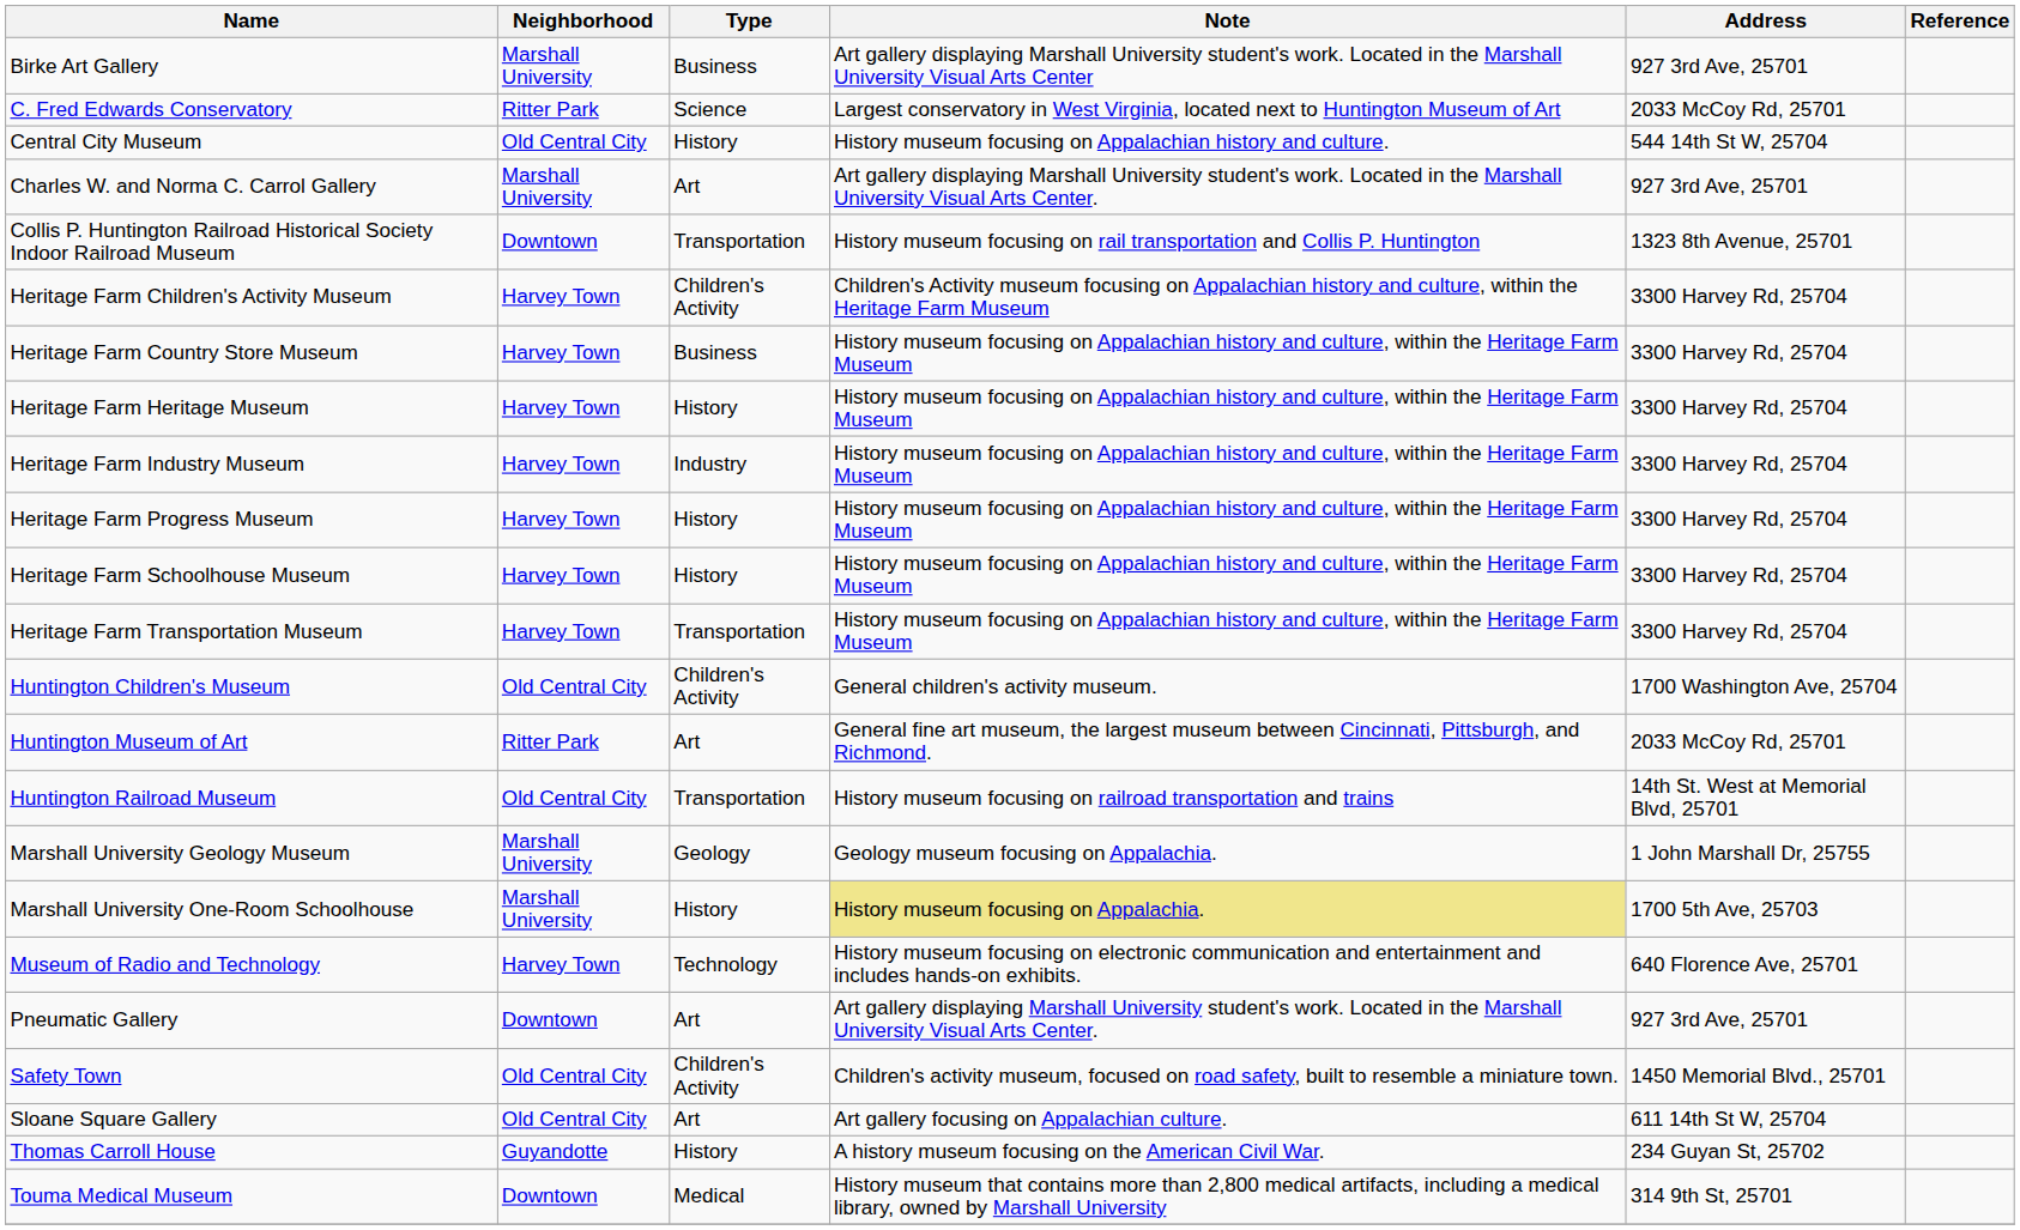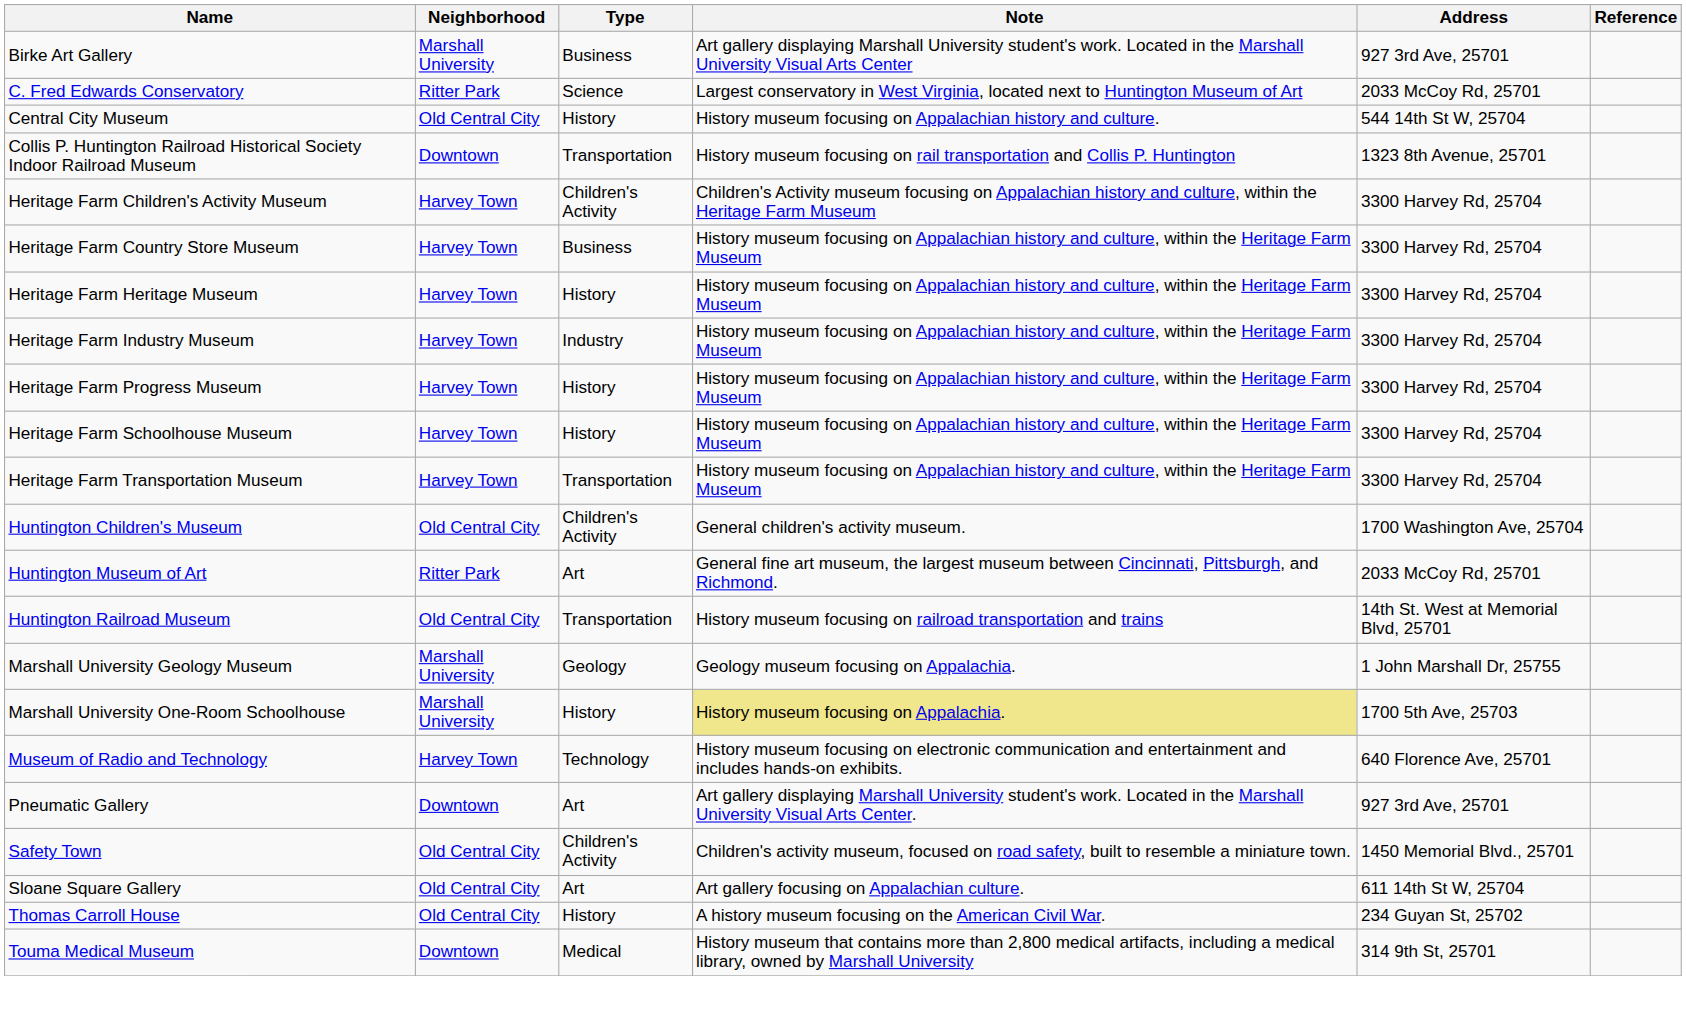 <table class="wikitable sortable">
 <tr>
 <th>Name</th>
 <th>Neighborhood</th>
 <th>Type</th>
 <th>Note</th>
 <th>Address</th>
 <th>Reference</th>
 </tr>
 <tr>
 <td>Birke Art Gallery</td>
 <td><a href='#'>Marshall University</a></td>
 <td>Business</td>
 <td>Art gallery displaying Marshall University student's work. Located in the <a href='#'>Marshall University Visual Arts Center</a></td>
 <td>927 3rd Ave, 25701</td>
 <td></td>
 </tr>
 <tr>
 <td><a href='#'>C. Fred Edwards Conservatory</a></td>
 <td><a href='#'>Ritter Park</a></td>
 <td>Science</td>
 <td>Largest conservatory in <a href='#'>West Virginia</a>, located next to <a href='#'>Huntington Museum of Art</a></td>
 <td>2033 McCoy Rd, 25701</td>
 <td></td>
 </tr>
 <tr>
 <td>Central City Museum</td>
 <td><a href='#'>Old Central City</a></td>
 <td>History</td>
 <td>History museum focusing on <a href='#'>Appalachian history and culture</a>.</td>
 <td>544 14th St W, 25704</td>
-<td></td>
-</tr>
-<tr>
-<td>Charles W. and Norma C. Carrol Gallery</td>
-<td><a href='#'>Marshall University</a></td>
-<td>Art</td>
-<td>Art gallery displaying Marshall University student's work. Located in the <a href='#'>Marshall University Visual Arts Center</a>.</td>
-<td>927 3rd Ave, 25701</td>
 <td></td>
 </tr>
 <tr>
 <td>Collis P. Huntington Railroad Historical Society Indoor Railroad Museum</td>
 <td><a href='#'>Downtown</a></td>
 <td>Transportation</td>
 <td>History museum focusing on <a href='#'>rail transportation</a> and <a href='#'>Collis P. Huntington</a></td>
 <td>1323 8th Avenue, 25701</td>
 <td></td>
 </tr>
 <tr>
 <td>Heritage Farm Children's Activity Museum</td>
 <td><a href='#'>Harvey Town</a></td>
 <td>Children's Activity</td>
 <td>Children's Activity museum focusing on <a href='#'>Appalachian history and culture</a>, within the <a href='#'>Heritage Farm Museum</a></td>
 <td>3300 Harvey Rd, 25704</td>
 <td></td>
 </tr>
 <tr>
 <td>Heritage Farm Country Store Museum</td>
 <td><a href='#'>Harvey Town</a></td>
 <td>Business</td>
 <td>History museum focusing on <a href='#'>Appalachian history and culture</a>, within the <a href='#'>Heritage Farm Museum</a></td>
 <td>3300 Harvey Rd, 25704</td>
 <td></td>
 </tr>
 <tr>
 <td>Heritage Farm Heritage Museum</td>
 <td><a href='#'>Harvey Town</a></td>
 <td>History</td>
 <td>History museum focusing on <a href='#'>Appalachian history and culture</a>, within the <a href='#'>Heritage Farm Museum</a></td>
 <td>3300 Harvey Rd, 25704</td>
 <td></td>
 </tr>
 <tr>
 <td>Heritage Farm Industry Museum</td>
 <td><a href='#'>Harvey Town</a></td>
 <td>Industry</td>
 <td>History museum focusing on <a href='#'>Appalachian history and culture</a>, within the <a href='#'>Heritage Farm Museum</a></td>
 <td>3300 Harvey Rd, 25704</td>
 <td></td>
 </tr>
 <tr>
 <td>Heritage Farm Progress Museum</td>
 <td><a href='#'>Harvey Town</a></td>
 <td>History</td>
 <td>History museum focusing on <a href='#'>Appalachian history and culture</a>, within the <a href='#'>Heritage Farm Museum</a></td>
 <td>3300 Harvey Rd, 25704</td>
 <td></td>
 </tr>
 <tr>
 <td>Heritage Farm Schoolhouse Museum</td>
 <td><a href='#'>Harvey Town</a></td>
 <td>History</td>
 <td>History museum focusing on <a href='#'>Appalachian history and culture</a>, within the <a href='#'>Heritage Farm Museum</a></td>
 <td>3300 Harvey Rd, 25704</td>
 <td></td>
 </tr>
 <tr>
 <td>Heritage Farm Transportation Museum</td>
 <td><a href='#'>Harvey Town</a></td>
 <td>Transportation</td>
 <td>History museum focusing on <a href='#'>Appalachian history and culture</a>, within the <a href='#'>Heritage Farm Museum</a></td>
 <td>3300 Harvey Rd, 25704</td>
 <td></td>
 </tr>
 <tr>
 <td><a href='#'>Huntington Children's Museum</a></td>
 <td><a href='#'>Old Central City</a></td>
 <td>Children's Activity</td>
 <td>General children's activity museum.</td>
 <td>1700 Washington Ave, 25704</td>
 <td></td>
 </tr>
 <tr>
 <td><a href='#'>Huntington Museum of Art</a></td>
 <td><a href='#'>Ritter Park</a></td>
 <td>Art</td>
 <td>General fine art museum, the largest museum between <a href='#'>Cincinnati</a>, <a href='#'>Pittsburgh</a>, and <a href='#'>Richmond</a>.</td>
 <td>2033 McCoy Rd, 25701</td>
 <td></td>
 </tr>
 <tr>
 <td><a href='#'>Huntington Railroad Museum</a></td>
 <td><a href='#'>Old Central City</a></td>
 <td>Transportation</td>
 <td>History museum focusing on <a href='#'>railroad transportation</a> and <a href='#'>trains</a></td>
 <td>14th St. West at Memorial Blvd, 25701</td>
 <td></td>
 </tr>
 <tr>
 <td>Marshall University Geology Museum</td>
 <td><a href='#'>Marshall University</a></td>
 <td>Geology</td>
 <td>Geology museum focusing on <a href='#'>Appalachia</a>.</td>
 <td>1 John Marshall Dr, 25755</td>
 <td></td>
 </tr>
 <tr>
 <td>Marshall University One-Room Schoolhouse</td>
 <td><a href='#'>Marshall University</a></td>
 <td>History</td>
 <td style="background: khaki;">History museum focusing on <a href='#'>Appalachia</a>.</td>
 <td>1700 5th Ave, 25703</td>
 <td></td>
 </tr>
 <tr>
 <td><a href='#'>Museum of Radio and Technology</a></td>
 <td><a href='#'>Harvey Town</a></td>
 <td>Technology</td>
 <td>History museum focusing on electronic communication and entertainment and includes hands-on exhibits.</td>
 <td>640 Florence Ave, 25701</td>
 <td></td>
 </tr>
 <tr>
 <td>Pneumatic Gallery</td>
 <td><a href='#'>Downtown</a></td>
 <td>Art</td>
 <td>Art gallery displaying <a href='#'>Marshall University</a> student's work. Located in the <a href='#'>Marshall University Visual Arts Center</a>.</td>
 <td>927 3rd Ave, 25701</td>
 <td></td>
 </tr>
 <tr>
 <td><a href='#'>Safety Town</a></td>
 <td><a href='#'>Old Central City</a></td>
 <td>Children's Activity</td>
 <td>Children's activity museum, focused on <a href='#'>road safety</a>, built to resemble a miniature town.</td>
 <td>1450 Memorial Blvd., 25701</td>
 <td></td>
 </tr>
 <tr>
 <td>Sloane Square Gallery</td>
 <td><a href='#'>Old Central City</a></td>
 <td>Art</td>
 <td>Art gallery focusing on <a href='#'>Appalachian culture</a>.</td>
 <td>611 14th St W, 25704</td>
 <td></td>
 </tr>
 <tr>
 <td><a href='#'>Thomas Carroll House</a></td>
-<td><a href='#'>Guyandotte</a></td>
+<td><a href='#'>Old Central City</a></td>
 <td>History</td>
 <td>A history museum focusing on the <a href='#'>American Civil War</a>.</td>
 <td>234 Guyan St, 25702</td>
 <td></td>
 </tr>
 <tr>
 <td><a href='#'>Touma Medical Museum</a></td>
 <td><a href='#'>Downtown</a></td>
 <td>Medical</td>
 <td>History museum that contains more than 2,800 medical artifacts, including a medical library, owned by <a href='#'>Marshall University</a></td>
 <td>314 9th St, 25701</td>
 <td></td>
 </tr>
 <tr>
 </tr>
 </table>
